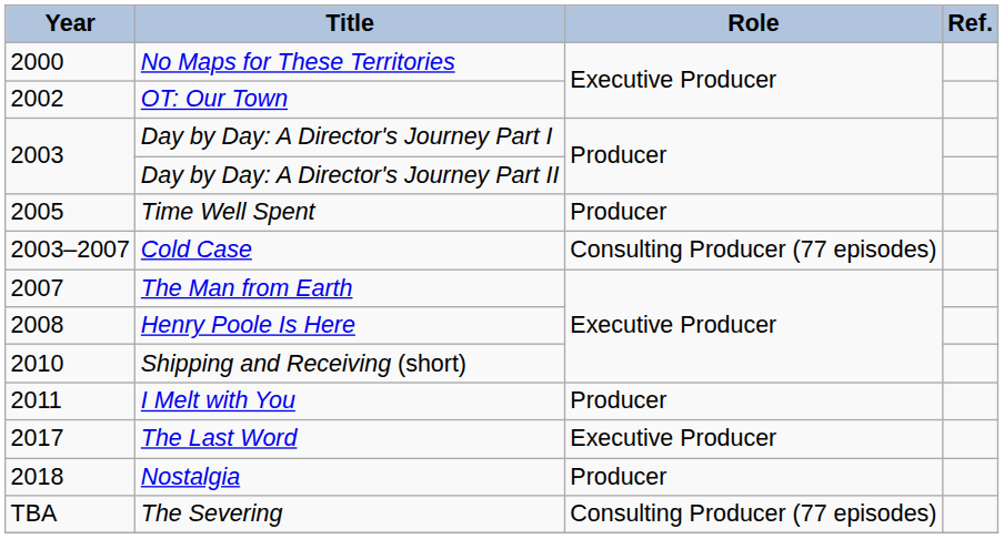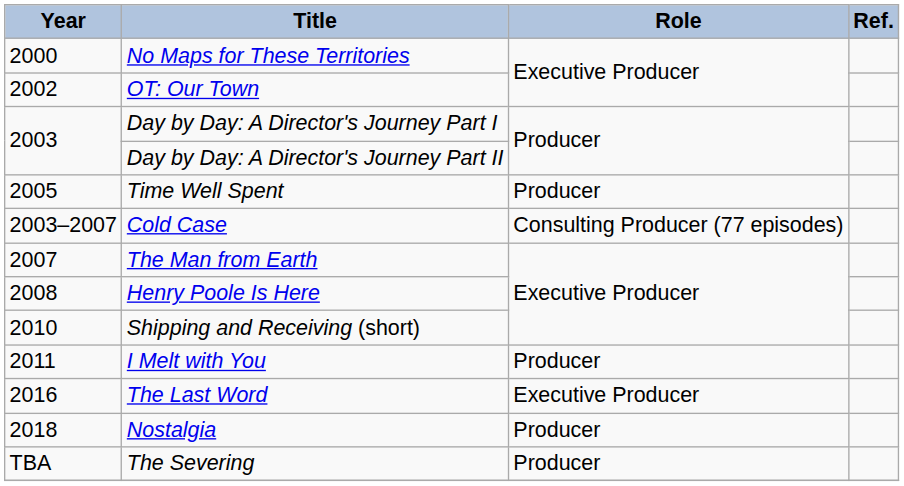 <table class="wikitable">
 <tr>
 <th style="background:#B0C4DE;">Year</th>
 <th style="background:#B0C4DE;">Title</th>
 <th style="background:#B0C4DE;">Role</th>
 <th style="background:#B0C4DE;">Ref.</th>
 </tr>
 <tr>
 <td>2000</td>
 <td><em><a href='#'>No Maps for These Territories</a></em></td>
 <td rowspan="2">Executive Producer</td>
 <td></td>
 </tr>
 <tr>
 <td>2002</td>
 <td><em><a href='#'>OT: Our Town</a></em></td>
 <td></td>
 </tr>
 <tr>
 <td rowspan="2">2003</td>
 <td><em>Day by Day: A Director's Journey Part I</em></td>
 <td rowspan="2">Producer</td>
 <td></td>
 </tr>
 <tr>
 <td><em>Day by Day: A Director's Journey Part II</em></td>
 <td></td>
 </tr>
 <tr>
 <td>2005</td>
 <td><em>Time Well Spent</em></td>
 <td>Producer</td>
 <td></td>
 </tr>
 <tr>
 <td>2003–2007</td>
 <td><em><a href='#'>Cold Case</a></em></td>
 <td>Consulting Producer (77 episodes)</td>
 <td></td>
 </tr>
 <tr>
 <td>2007</td>
 <td><em><a href='#'>The Man from Earth</a></em></td>
 <td rowspan="3">Executive Producer</td>
 <td></td>
 </tr>
 <tr>
 <td>2008</td>
 <td><em><a href='#'>Henry Poole Is Here</a></em></td>
 <td></td>
 </tr>
 <tr>
 <td>2010</td>
 <td><em>Shipping and Receiving</em> (short)</td>
 <td></td>
 </tr>
 <tr>
 <td>2011</td>
 <td><em><a href='#'>I Melt with You</a></em></td>
 <td>Producer</td>
 <td></td>
 </tr>
 <tr>
-<td>2017</td>
+<td>2016</td>
 <td><em><a href='#'>The Last Word</a></em></td>
 <td>Executive Producer</td>
 <td></td>
 </tr>
 <tr>
 <td>2018</td>
 <td><em><a href='#'>Nostalgia</a></em></td>
 <td>Producer</td>
 <td></td>
 </tr>
 <tr>
 <td>TBA</td>
 <td><em>The Severing</em></td>
-<td>Consulting Producer (77 episodes)</td>
+<td>Producer</td>
 <td></td>
 </tr>
 <tr>
 </tr>
 </table>
